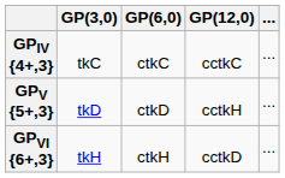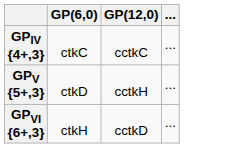 <table class=wikitable>
 <tr>
 <th></th>
-<th>GP(3,0)</th>
 <th>GP(6,0)</th>
 <th>GP(12,0)</th>
 <th>...</th>
 </tr>
 <tr align=center>
 <th>GP<sub>IV</sub><br>{4+,3}</th>
-<td><br>tkC</td>
 <td><br>ctkC</td>
 <td><br>cctkC</td>
 <td>...</td>
 </tr>
 <tr align=center>
 <th>GP<sub>V</sub><br>{5+,3}</th>
-<td><br><a href='#'>tkD</a></td>
 <td><br>ctkD</td>
 <td><br>cctkH</td>
 <td>...</td>
 </tr>
 <tr align=center>
 <th>GP<sub>VI</sub><br>{6+,3}</th>
-<td><br><a href='#'>tkH</a></td>
 <td><br>ctkH</td>
 <td><br>cctkD</td>
 <td>...</td>
 </tr>
 </table>
